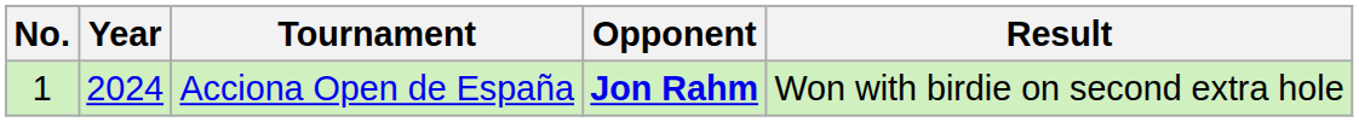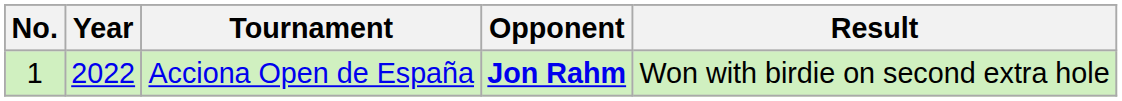 <table class="wikitable" style="font-size:95%;">
 <tr>
 <th>No.</th>
 <th>Year</th>
 <th>Tournament</th>
 <th>Opponent</th>
 <th>Result</th>
 </tr>
 <tr style="background:#D0F0C0;">
 <td align=center>1</td>
-<td><a href='#'>2024</a></td>
+<td><a href='#'>2022</a></td>
 <td><a href='#'>Acciona Open de España</a></td>
 <td><strong> <a href='#'>Jon Rahm</a></strong></td>
 <td>Won with birdie on second extra hole</td>
 </tr>
 </table>
